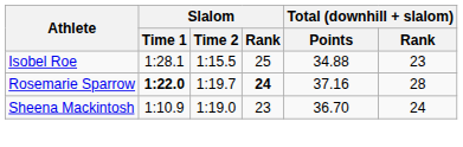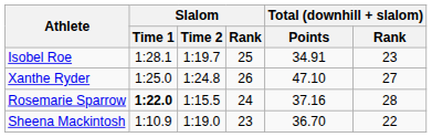 <table class="wikitable" style="font-size:90%">
 <tr>
 <th rowspan="2">Athlete</th>
 <th colspan="3">Slalom</th>
 <th colspan="2">Total (downhill + slalom)</th>
 </tr>
 <tr>
 <th>Time 1</th>
 <th>Time 2</th>
 <th>Rank</th>
 <th>Points</th>
 <th>Rank</th>
 </tr>
 <tr>
 <td><a href='#'>Isobel Roe</a></td>
 <td align="center">1:28.1</td>
-<td align="center">1:15.5</td>
+<td align="center">1:19.7</td>
 <td align="center">25</td>
-<td align="center">34.88</td>
+<td align="center">34.91</td>
 <td align="center">23</td>
+</tr>
+<tr>
+<td><a href='#'>Xanthe Ryder</a></td>
+<td align="center">1:25.0</td>
+<td align="center">1:24.8</td>
+<td align="center">26</td>
+<td align="center">47.10</td>
+<td align="center">27</td>
 </tr>
 <tr>
 <td><a href='#'>Rosemarie Sparrow</a></td>
 <td align="center"><strong>1:22.0</strong></td>
-<td align="center">1:19.7</td>
-<td align="center"><strong>24</strong></td>
+<td align="center">1:15.5</td>
+<td align="center">24</td>
 <td align="center">37.16</td>
 <td align="center">28</td>
 </tr>
 <tr>
 <td><a href='#'>Sheena Mackintosh</a></td>
 <td align="center">1:10.9</td>
 <td align="center">1:19.0</td>
 <td align="center">23</td>
 <td align="center">36.70</td>
-<td align="center">24</td>
+<td align="center">22</td>
 </tr>
 </table>
